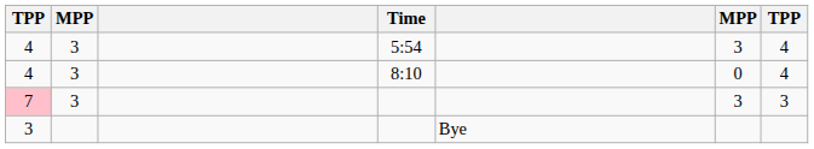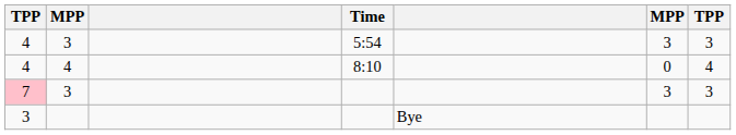 <table class="wikitable" style="text-align: center;" |>
 <tr>
 <th width="35">TPP</th>
 <th width="35">MPP</th>
 <th width="250"></th>
 <th width="45">Time</th>
 <th width="250"></th>
 <th width="35">MPP</th>
 <th width="35">TPP</th>
 </tr>
 <tr>
 <td>4</td>
 <td>3</td>
 <td style="text-align:left;"></td>
 <td>5:54</td>
 <td style="text-align:left;"></td>
 <td>3</td>
-<td>4</td>
+<td>3</td>
 </tr>
 <tr>
 <td>4</td>
-<td>3</td>
+<td>4</td>
 <td style="text-align:left;"></td>
 <td>8:10</td>
 <td style="text-align:left;"><strong></strong></td>
 <td>0</td>
 <td>4</td>
 </tr>
 <tr>
 <td bgcolor=pink>7</td>
 <td>3</td>
 <td style="text-align:left;"></td>
 <td></td>
 <td style="text-align:left;"><strong></strong></td>
 <td>3</td>
 <td>3</td>
 </tr>
 <tr>
 <td>3</td>
 <td></td>
 <td style="text-align:left;"><strong></strong></td>
 <td></td>
 <td style="text-align:left;">Bye</td>
 <td></td>
 <td></td>
 </tr>
 </table>
